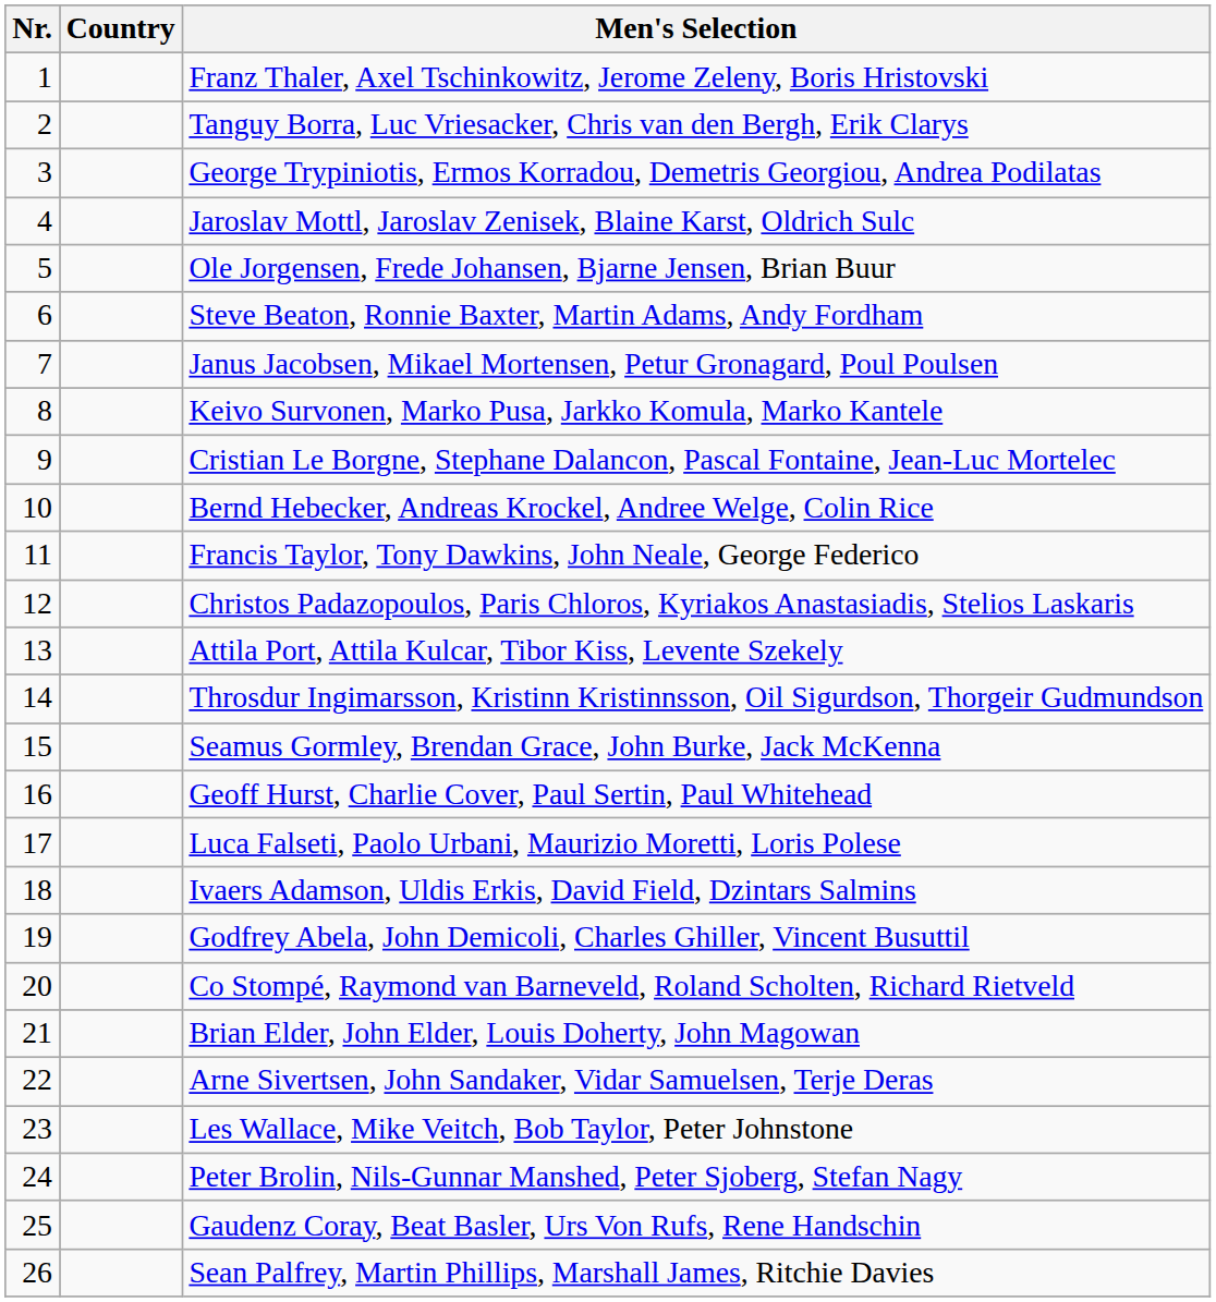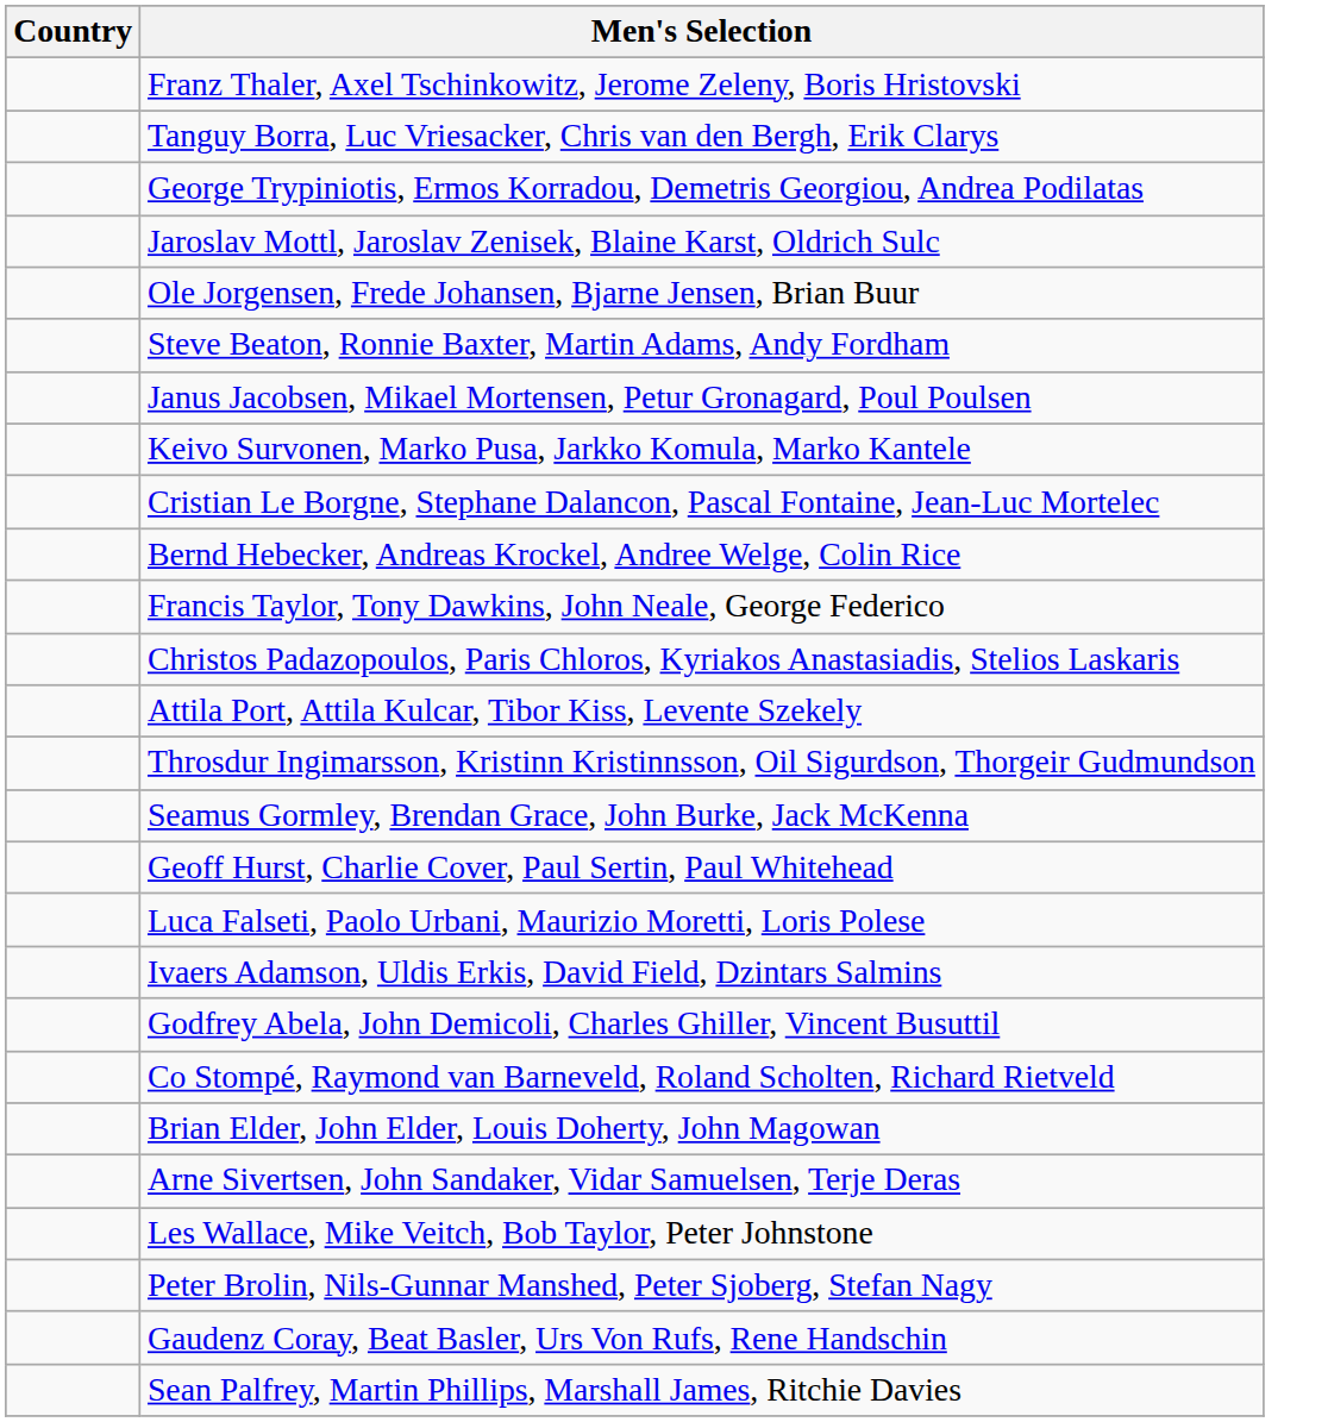 <table class="wikitable">
 <tr>
-<th>Nr.</th>
 <th>Country</th>
 <th>Men's Selection</th>
 </tr>
 <tr>
-<td align=right>1</td>
 <td></td>
 <td><a href='#'>Franz Thaler</a>, <a href='#'>Axel Tschinkowitz</a>, <a href='#'>Jerome Zeleny</a>, <a href='#'>Boris Hristovski</a></td>
 </tr>
 <tr>
-<td align=right>2</td>
 <td></td>
 <td><a href='#'>Tanguy Borra</a>, <a href='#'>Luc Vriesacker</a>, <a href='#'>Chris van den Bergh</a>, <a href='#'>Erik Clarys</a></td>
 </tr>
 <tr>
-<td align=right>3</td>
 <td></td>
 <td><a href='#'>George Trypiniotis</a>, <a href='#'>Ermos Korradou</a>, <a href='#'>Demetris Georgiou</a>, <a href='#'>Andrea Podilatas</a></td>
 </tr>
 <tr>
-<td align=right>4</td>
 <td></td>
 <td><a href='#'>Jaroslav Mottl</a>, <a href='#'>Jaroslav Zenisek</a>, <a href='#'>Blaine Karst</a>, <a href='#'>Oldrich Sulc</a></td>
 </tr>
 <tr>
-<td align=right>5</td>
 <td></td>
 <td><a href='#'>Ole Jorgensen</a>, <a href='#'>Frede Johansen</a>, <a href='#'>Bjarne Jensen</a>, Brian Buur</td>
 </tr>
 <tr>
-<td align=right>6</td>
 <td></td>
 <td><a href='#'>Steve Beaton</a>, <a href='#'>Ronnie Baxter</a>, <a href='#'>Martin Adams</a>, <a href='#'>Andy Fordham</a></td>
 </tr>
 <tr>
-<td align=right>7</td>
 <td></td>
 <td><a href='#'>Janus Jacobsen</a>, <a href='#'>Mikael Mortensen</a>, <a href='#'>Petur Gronagard</a>, <a href='#'>Poul Poulsen</a></td>
 </tr>
 <tr>
-<td align=right>8</td>
 <td></td>
 <td><a href='#'>Keivo Survonen</a>, <a href='#'>Marko Pusa</a>, <a href='#'>Jarkko Komula</a>, <a href='#'>Marko Kantele</a></td>
 </tr>
 <tr>
-<td align=right>9</td>
 <td></td>
 <td><a href='#'>Cristian Le Borgne</a>, <a href='#'>Stephane Dalancon</a>, <a href='#'>Pascal Fontaine</a>, <a href='#'>Jean-Luc Mortelec</a></td>
 </tr>
 <tr>
-<td align=right>10</td>
 <td></td>
 <td><a href='#'>Bernd Hebecker</a>, <a href='#'>Andreas Krockel</a>, <a href='#'>Andree Welge</a>, <a href='#'>Colin Rice</a></td>
 </tr>
 <tr>
-<td align=right>11</td>
 <td></td>
 <td><a href='#'>Francis Taylor</a>, <a href='#'>Tony Dawkins</a>, <a href='#'>John Neale</a>, George Federico</td>
 </tr>
 <tr>
-<td align=right>12</td>
 <td></td>
 <td><a href='#'>Christos Padazopoulos</a>, <a href='#'>Paris Chloros</a>, <a href='#'>Kyriakos Anastasiadis</a>, <a href='#'>Stelios Laskaris</a></td>
 </tr>
 <tr>
-<td align=right>13</td>
 <td></td>
 <td><a href='#'>Attila Port</a>, <a href='#'>Attila Kulcar</a>, <a href='#'>Tibor Kiss</a>, <a href='#'>Levente Szekely</a></td>
 </tr>
 <tr>
-<td align=right>14</td>
 <td></td>
 <td><a href='#'>Throsdur Ingimarsson</a>, <a href='#'>Kristinn Kristinnsson</a>, <a href='#'>Oil Sigurdson</a>, <a href='#'>Thorgeir Gudmundson</a></td>
 </tr>
 <tr>
-<td align=right>15</td>
 <td></td>
 <td><a href='#'>Seamus Gormley</a>, <a href='#'>Brendan Grace</a>, <a href='#'>John Burke</a>, <a href='#'>Jack McKenna</a></td>
 </tr>
 <tr>
-<td align=right>16</td>
 <td></td>
 <td><a href='#'>Geoff Hurst</a>, <a href='#'>Charlie Cover</a>, <a href='#'>Paul Sertin</a>, <a href='#'>Paul Whitehead</a></td>
 </tr>
 <tr>
-<td align=right>17</td>
 <td></td>
 <td><a href='#'>Luca Falseti</a>, <a href='#'>Paolo Urbani</a>, <a href='#'>Maurizio Moretti</a>, <a href='#'>Loris Polese</a></td>
 </tr>
 <tr>
-<td align=right>18</td>
 <td></td>
 <td><a href='#'>Ivaers Adamson</a>, <a href='#'>Uldis Erkis</a>, <a href='#'>David Field</a>, <a href='#'>Dzintars Salmins</a></td>
 </tr>
 <tr>
-<td align=right>19</td>
 <td></td>
 <td><a href='#'>Godfrey Abela</a>, <a href='#'>John Demicoli</a>, <a href='#'>Charles Ghiller</a>, <a href='#'>Vincent Busuttil</a></td>
 </tr>
 <tr>
-<td align=right>20</td>
 <td></td>
 <td><a href='#'>Co Stompé</a>, <a href='#'>Raymond van Barneveld</a>, <a href='#'>Roland Scholten</a>, <a href='#'>Richard Rietveld</a></td>
 </tr>
 <tr>
-<td align=right>21</td>
 <td></td>
 <td><a href='#'>Brian Elder</a>, <a href='#'>John Elder</a>, <a href='#'>Louis Doherty</a>, <a href='#'>John Magowan</a></td>
 </tr>
 <tr>
-<td align=right>22</td>
 <td></td>
 <td><a href='#'>Arne Sivertsen</a>, <a href='#'>John Sandaker</a>, <a href='#'>Vidar Samuelsen</a>, <a href='#'>Terje Deras</a></td>
 </tr>
 <tr>
-<td align=right>23</td>
 <td></td>
 <td><a href='#'>Les Wallace</a>, <a href='#'>Mike Veitch</a>, <a href='#'>Bob Taylor</a>, Peter Johnstone</td>
 </tr>
 <tr>
-<td align=right>24</td>
 <td></td>
 <td><a href='#'>Peter Brolin</a>, <a href='#'>Nils-Gunnar Manshed</a>, <a href='#'>Peter Sjoberg</a>, <a href='#'>Stefan Nagy</a></td>
 </tr>
 <tr>
-<td align=right>25</td>
 <td></td>
 <td><a href='#'>Gaudenz Coray</a>, <a href='#'>Beat Basler</a>, <a href='#'>Urs Von Rufs</a>, <a href='#'>Rene Handschin</a></td>
 </tr>
 <tr>
-<td align=right>26</td>
 <td></td>
 <td><a href='#'>Sean Palfrey</a>, <a href='#'>Martin Phillips</a>, <a href='#'>Marshall James</a>, Ritchie Davies</td>
 </tr>
 </table>
